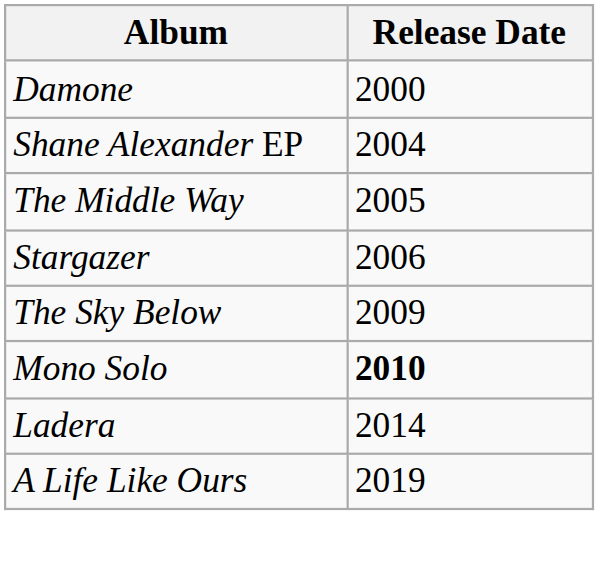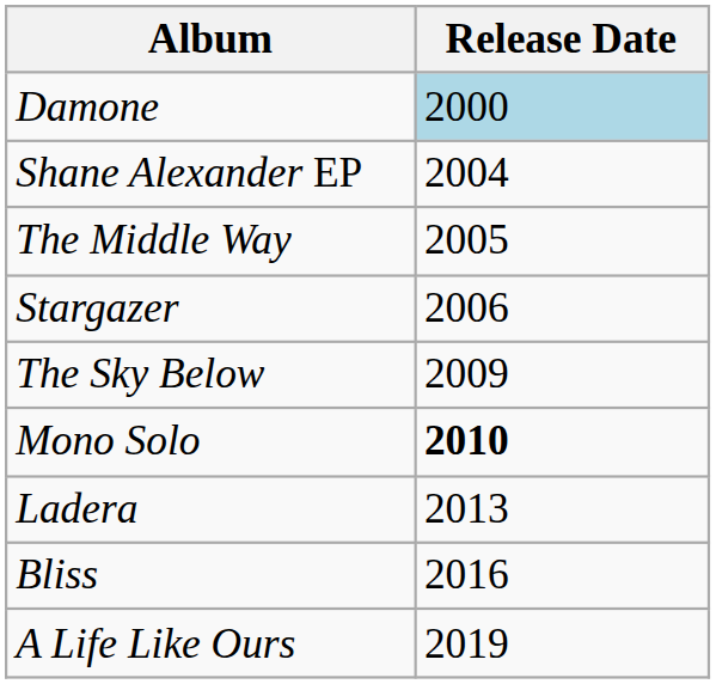 <table class="wikitable">
 <tr>
 <th>Album</th>
 <th>  Release Date  </th>
 </tr>
 <tr>
 <td><em>Damone</em>     </td>
-<td>2000    </td>
+<td style="background: lightblue;">2000    </td>
 </tr>
 <tr>
 <td><em>Shane Alexander</em> EP    </td>
 <td>2004</td>
 </tr>
 <tr>
 <td><em>The Middle Way</em></td>
 <td>2005</td>
 </tr>
 <tr>
 <td><em>Stargazer</em></td>
 <td>2006</td>
 </tr>
 <tr>
 <td><em>The Sky Below</em></td>
 <td>2009</td>
 </tr>
 <tr>
 <td><em>Mono Solo</em></td>
 <td><strong>2010</strong></td>
 </tr>
 <tr>
 <td><em>Ladera</em></td>
-<td>2014</td>
+<td>2013</td>
+</tr>
+<tr>
+<td><em>Bliss</em></td>
+<td>2016</td>
 </tr>
 <tr>
 <td><em>A Life Like Ours</em></td>
 <td>2019</td>
 </tr>
 </table>
